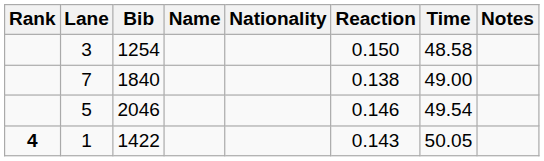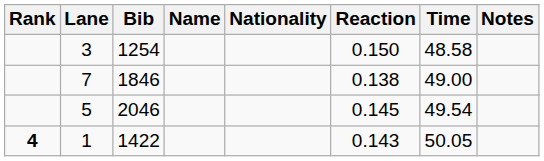 <table class="wikitable sortable" style="text-align:center">
 <tr>
 <th>Rank</th>
 <th>Lane</th>
 <th>Bib</th>
 <th>Name</th>
 <th>Nationality</th>
 <th>Reaction</th>
 <th>Time</th>
 <th>Notes</th>
 </tr>
 <tr>
 <td></td>
 <td>3</td>
 <td>1254</td>
 <td align=left></td>
 <td align=left></td>
 <td>0.150</td>
 <td>48.58</td>
 <td></td>
 </tr>
 <tr>
 <td></td>
 <td>7</td>
-<td>1840</td>
+<td>1846</td>
 <td align=left></td>
 <td align=left></td>
 <td>0.138</td>
 <td>49.00</td>
 <td></td>
 </tr>
 <tr>
 <td></td>
 <td>5</td>
 <td>2046</td>
 <td align=left></td>
 <td align=left></td>
-<td>0.146</td>
+<td>0.145</td>
 <td>49.54</td>
 <td></td>
 </tr>
 <tr>
 <td><strong>4</strong></td>
 <td>1</td>
 <td>1422</td>
 <td align=left></td>
 <td align=left></td>
 <td>0.143</td>
 <td>50.05</td>
 <td></td>
 </tr>
 </table>
